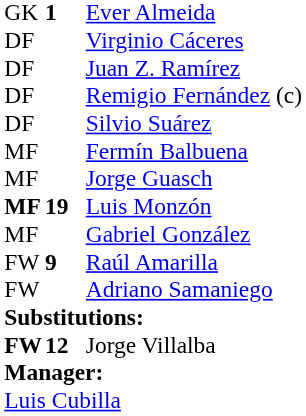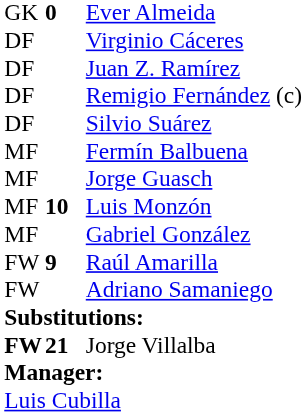 <table style="font-size:90%; margin:0.2em auto;" cellspacing="0" cellpadding="0">
 <tr>
 <th width="25"></th>
 <th width="25"></th>
 </tr>
 <tr>
 <td>GK</td>
-<td><strong>1</strong></td>
+<td><strong>0</strong></td>
 <td> <a href='#'>Ever Almeida</a></td>
 </tr>
 <tr>
 <td>DF</td>
 <td></td>
 <td> <a href='#'>Virginio Cáceres</a></td>
 </tr>
 <tr>
 <td>DF</td>
 <td></td>
 <td> <a href='#'>Juan Z. Ramírez</a></td>
 </tr>
 <tr>
 <td>DF</td>
 <td></td>
 <td> <a href='#'>Remigio Fernández</a> (c)</td>
 </tr>
 <tr>
 <td>DF</td>
 <td></td>
 <td> <a href='#'>Silvio Suárez</a></td>
 </tr>
 <tr>
 <td>MF</td>
 <td></td>
 <td> <a href='#'>Fermín Balbuena</a></td>
 </tr>
 <tr>
 <td>MF</td>
 <td></td>
 <td> <a href='#'>Jorge Guasch</a></td>
 </tr>
 <tr>
-<td><strong>MF</strong></td>
-<td><strong>19</strong></td>
+<td>MF</td>
+<td><strong>10</strong></td>
 <td> <a href='#'>Luis Monzón</a></td>
 </tr>
 <tr>
 <td>MF</td>
 <td></td>
 <td> <a href='#'>Gabriel González</a></td>
 <td></td>
 <td></td>
 </tr>
 <tr>
 <td>FW</td>
 <td><strong>9</strong></td>
 <td> <a href='#'>Raúl Amarilla</a></td>
 </tr>
 <tr>
 <td>FW</td>
 <td></td>
 <td> <a href='#'>Adriano Samaniego</a></td>
 </tr>
 <tr>
 <td colspan=3><strong>Substitutions:</strong></td>
 </tr>
 <tr>
 <td><strong>FW</strong></td>
-<td><strong>12</strong></td>
+<td><strong>21</strong></td>
 <td> Jorge Villalba</td>
 <td></td>
 <td></td>
 </tr>
 <tr>
 <td colspan=3><strong>Manager:</strong></td>
 </tr>
 <tr>
 <td colspan=4> <a href='#'>Luis Cubilla</a></td>
 </tr>
 </table>
